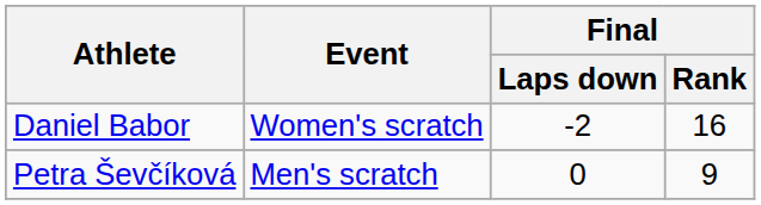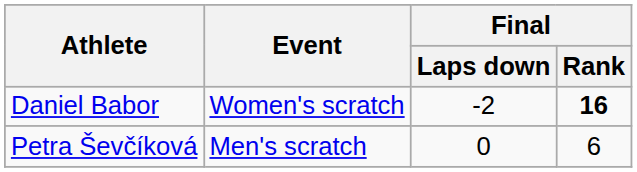 <table class="wikitable" style="font-size:90%">
 <tr>
 <th rowspan=2>Athlete</th>
 <th rowspan=2>Event</th>
 <th colspan=2>Final</th>
 </tr>
 <tr>
 <th>Laps down</th>
 <th>Rank</th>
 </tr>
 <tr align=center>
 <td align=left><a href='#'>Daniel Babor</a></td>
 <td align=left><a href='#'>Women's scratch</a></td>
 <td>-2</td>
-<td>16</td>
+<td><strong>16</strong></td>
 </tr>
 <tr align=center>
 <td align=left><a href='#'>Petra Ševčíková</a></td>
 <td align=left><a href='#'>Men's scratch</a></td>
 <td>0</td>
-<td>9</td>
+<td>6</td>
 </tr>
 </table>
